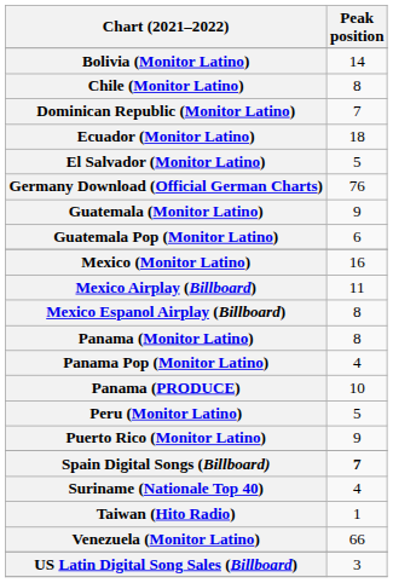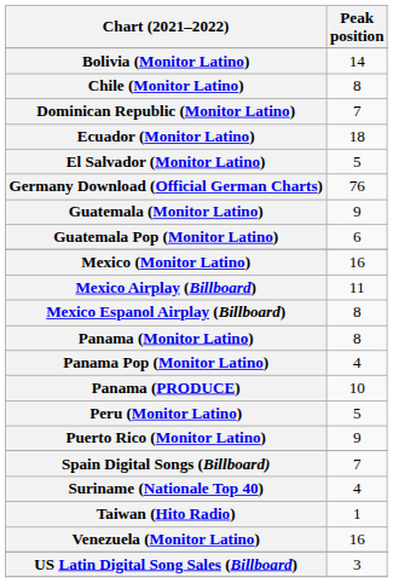 <table class="wikitable sortable plainrowheaders" style="text-align:center">
 <tr>
 <th scope="col">Chart (2021–2022)</th>
 <th scope="col">Peak<br>position</th>
 </tr>
 <tr>
 </tr>
 <tr>
 <th scope="row">Bolivia (<a href='#'>Monitor Latino</a>)</th>
 <td>14</td>
 </tr>
 <tr>
 <th scope="row">Chile (<a href='#'>Monitor Latino</a>)</th>
 <td>8</td>
 </tr>
 <tr>
 <th scope="row">Dominican Republic (<a href='#'>Monitor Latino</a>)</th>
 <td>7</td>
 </tr>
 <tr>
 <th scope="row">Ecuador (<a href='#'>Monitor Latino</a>)</th>
 <td>18</td>
 </tr>
 <tr>
 <th scope="row">El Salvador (<a href='#'>Monitor Latino</a>)</th>
 <td>5</td>
 </tr>
 <tr>
 <th scope="row">Germany Download (<a href='#'>Official German Charts</a>)</th>
 <td>76</td>
 </tr>
 <tr>
 <th scope="row">Guatemala (<a href='#'>Monitor Latino</a>)</th>
 <td>9</td>
 </tr>
 <tr>
 <th scope="row">Guatemala Pop (<a href='#'>Monitor Latino</a>)</th>
 <td>6</td>
 </tr>
 <tr>
 </tr>
 <tr>
 <th scope="row">Mexico (<a href='#'>Monitor Latino</a>)</th>
 <td>16</td>
 </tr>
 <tr>
 <th scope="row"><a href='#'>Mexico Airplay</a> (<em><a href='#'>Billboard</a></em>)</th>
 <td>11</td>
 </tr>
 <tr>
 <th scope="row"><a href='#'>Mexico Espanol Airplay</a> (<em>Billboard</em>)</th>
 <td>8</td>
 </tr>
 <tr>
 <th scope="row">Panama (<a href='#'>Monitor Latino</a>)</th>
 <td>8</td>
 </tr>
 <tr>
 <th scope="row">Panama Pop (<a href='#'>Monitor Latino</a>)</th>
 <td>4</td>
 </tr>
 <tr>
 <th scope="row">Panama (<a href='#'>PRODUCE</a>)</th>
 <td>10</td>
 </tr>
 <tr>
 <th scope="row">Peru (<a href='#'>Monitor Latino</a>)</th>
 <td>5</td>
 </tr>
 <tr>
 <th scope="row">Puerto Rico (<a href='#'>Monitor Latino</a>)</th>
 <td>9</td>
 </tr>
 <tr>
 </tr>
 <tr>
 <th scope="row">Spain Digital Songs (<em>Billboard)</em></th>
-<td><strong>7</strong></td>
+<td>7</td>
 </tr>
 <tr>
 <th scope="row">Suriname (<a href='#'>Nationale Top 40</a>)</th>
 <td>4</td>
 </tr>
 <tr>
 <th scope="row">Taiwan (<a href='#'>Hito Radio</a>)</th>
 <td>1</td>
 </tr>
 <tr>
 <th scope="row">Venezuela (<a href='#'>Monitor Latino</a>)</th>
-<td>66</td>
+<td>16</td>
 </tr>
 <tr>
 </tr>
 <tr>
 <th scope="row">US <a href='#'>Latin Digital Song Sales</a> (<em><a href='#'>Billboard</a></em>)</th>
 <td>3</td>
 </tr>
 <tr>
 </tr>
 </table>
